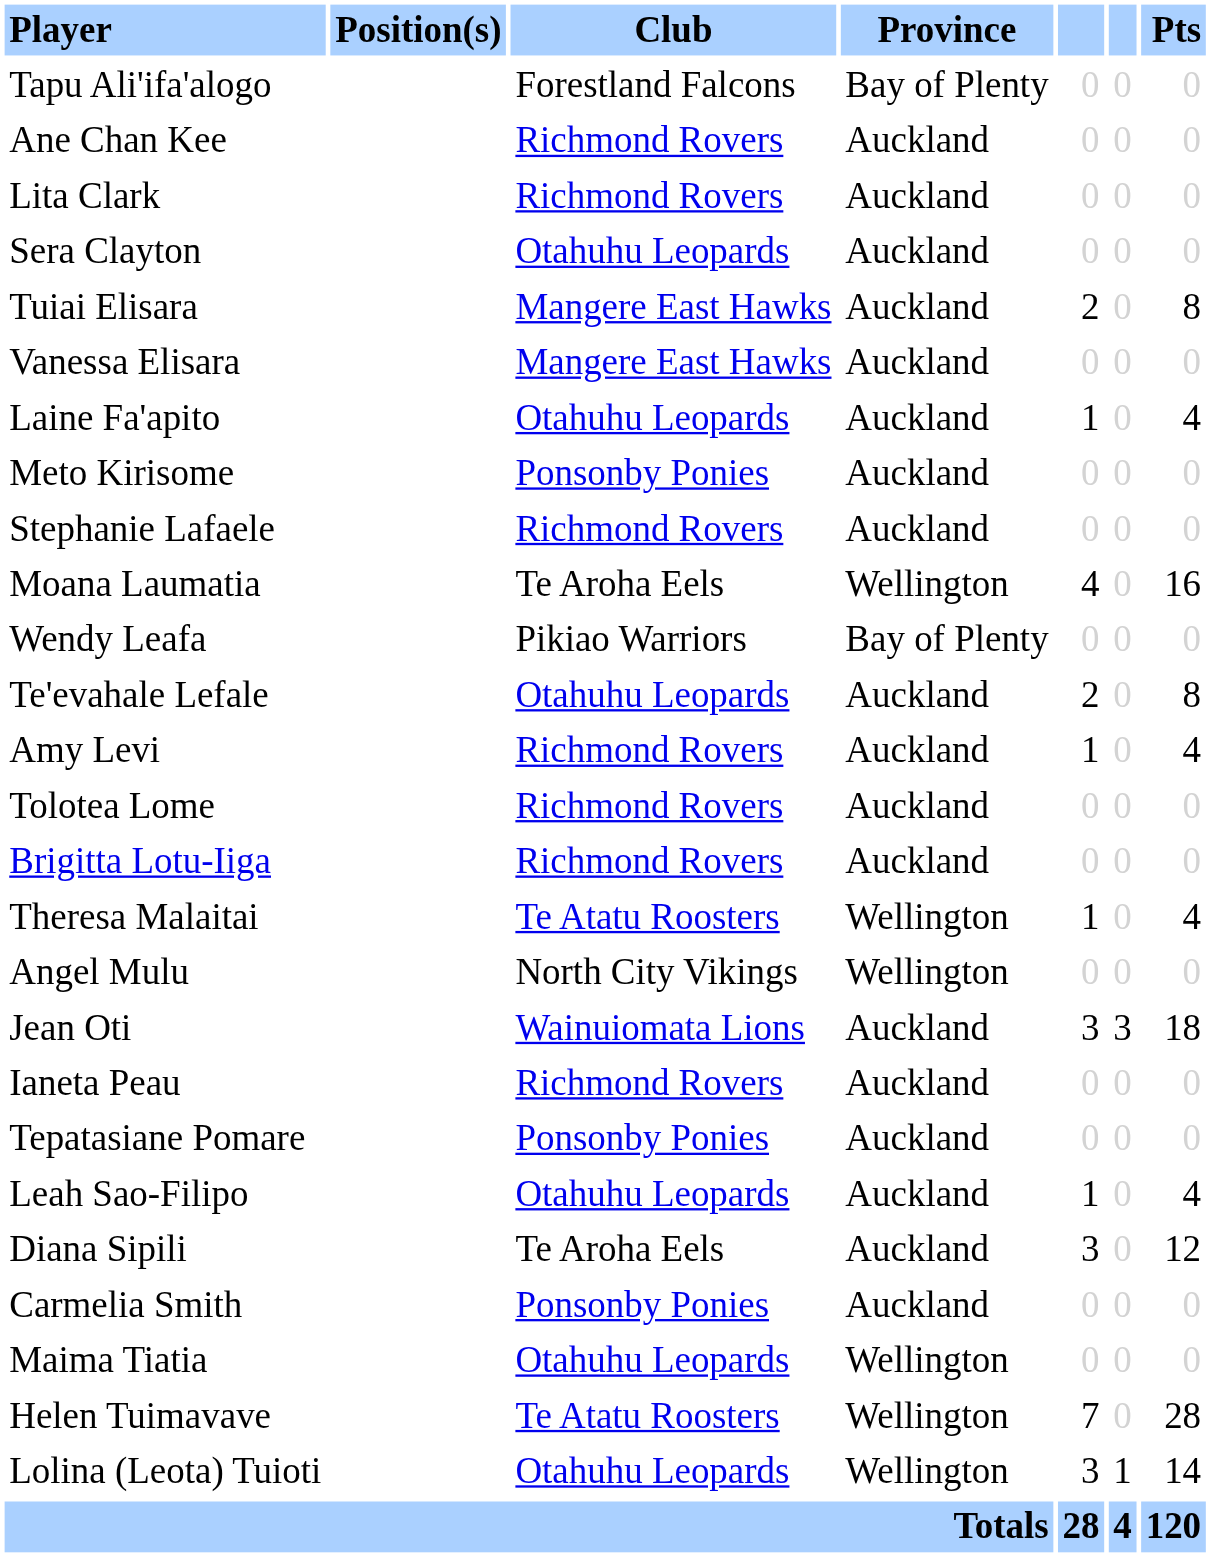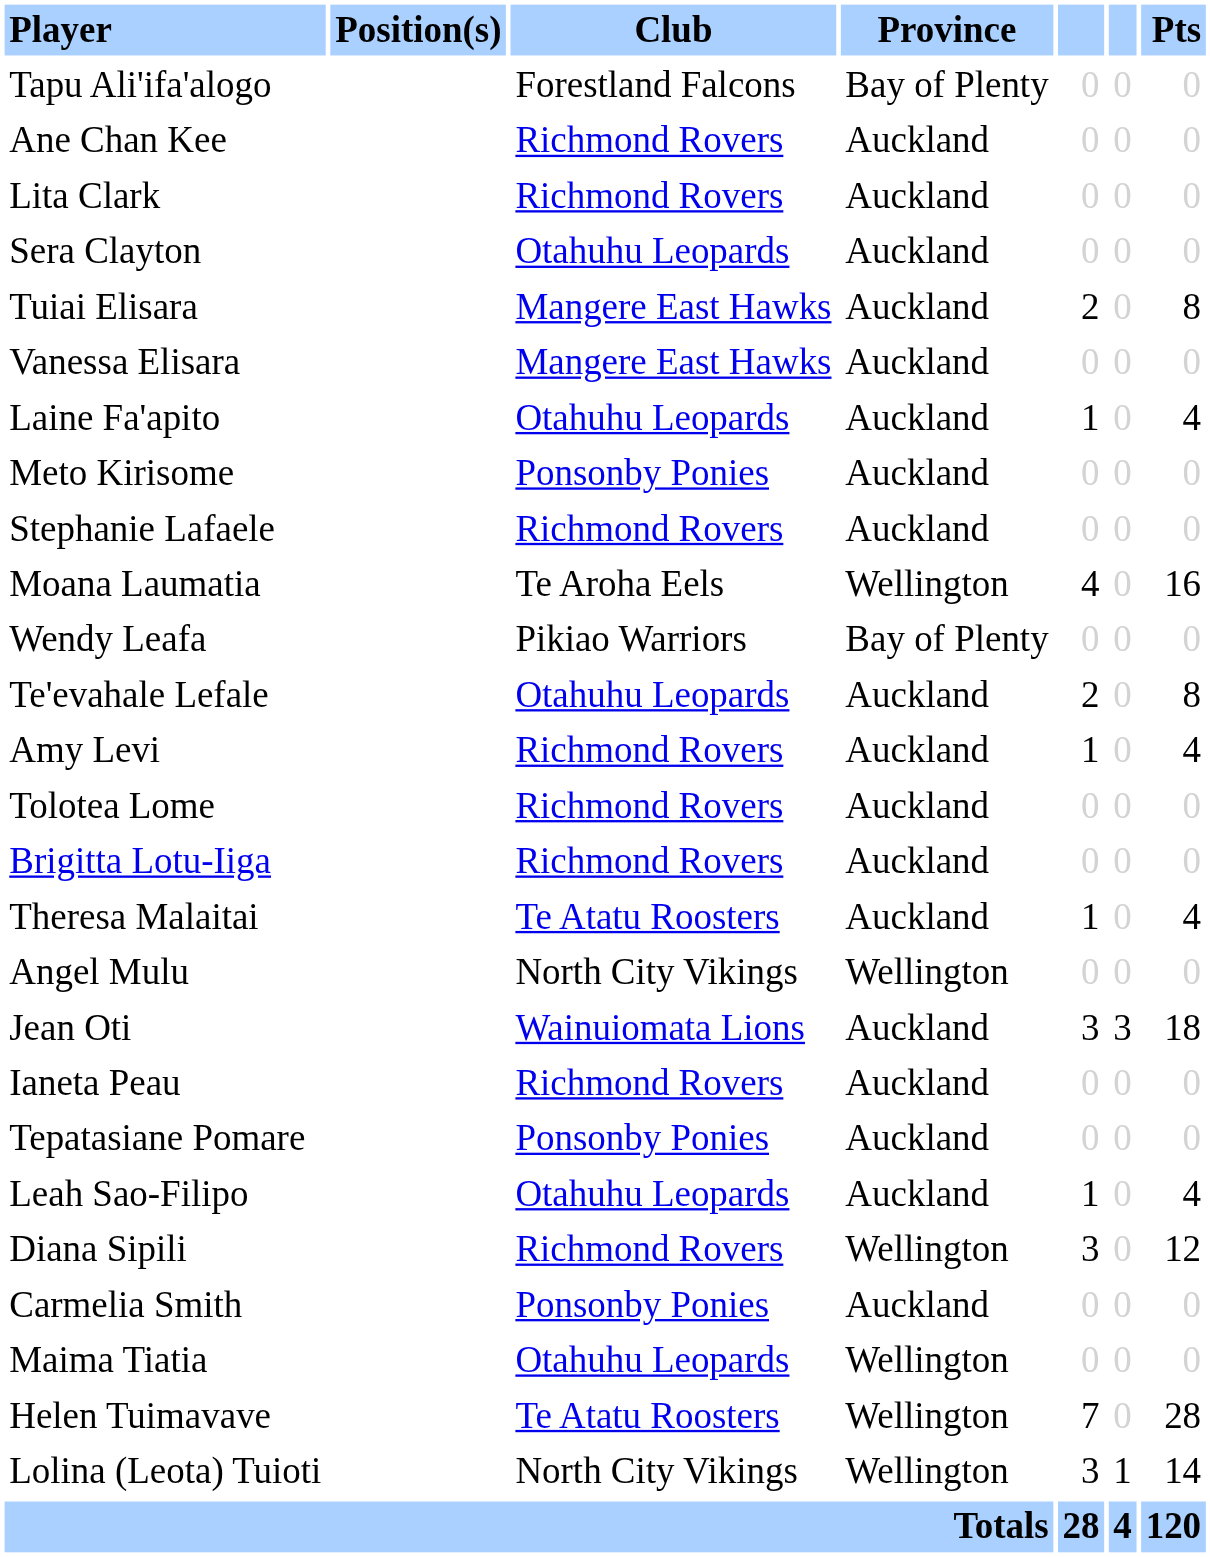 <table class="sortable" border="0" cellspacing="2" cellpadding="2" style="text-align:right">
 <tr style="background:#AAD0FF">
 <th align=left>Player</th>
 <th align=center>Position(s)</th>
 <th align=center>Club</th>
 <th align=center>Province</th>
 <th></th>
 <th></th>
 <th>Pts</th>
 </tr>
 <tr>
 <td align=left>Tapu Ali'ifa'alogo</td>
 <td align=center></td>
 <td align=left> Forestland Falcons</td>
 <td align=left> Bay of Plenty</td>
 <td style="color:lightgray">0</td>
 <td style="color:lightgray">0</td>
 <td style="color:lightgray">0</td>
 </tr>
 <tr>
 <td align=left>Ane Chan Kee</td>
 <td align=center></td>
 <td align=left> <a href='#'>Richmond Rovers</a></td>
 <td align=left> Auckland</td>
 <td style="color:lightgray">0</td>
 <td style="color:lightgray">0</td>
 <td style="color:lightgray">0</td>
 </tr>
 <tr>
 <td align=left>Lita Clark</td>
 <td align=center></td>
 <td align=left> <a href='#'>Richmond Rovers</a></td>
 <td align=left> Auckland</td>
 <td style="color:lightgray">0</td>
 <td style="color:lightgray">0</td>
 <td style="color:lightgray">0</td>
 </tr>
 <tr>
 <td align=left>Sera Clayton</td>
 <td align=center></td>
 <td align=left> <a href='#'>Otahuhu Leopards</a></td>
 <td align=left> Auckland</td>
 <td style="color:lightgray">0</td>
 <td style="color:lightgray">0</td>
 <td style="color:lightgray">0</td>
 </tr>
 <tr>
 <td align=left>Tuiai Elisara</td>
 <td align=center></td>
 <td align=left> <a href='#'>Mangere East Hawks</a></td>
 <td align=left> Auckland</td>
 <td>2</td>
 <td style="color:lightgray">0</td>
 <td>8</td>
 </tr>
 <tr>
 <td align=left>Vanessa Elisara</td>
 <td align=center></td>
 <td align=left> <a href='#'>Mangere East Hawks</a></td>
 <td align=left> Auckland</td>
 <td style="color:lightgray">0</td>
 <td style="color:lightgray">0</td>
 <td style="color:lightgray">0</td>
 </tr>
 <tr>
 <td align=left>Laine Fa'apito</td>
 <td align=center></td>
 <td align=left> <a href='#'>Otahuhu Leopards</a></td>
 <td align=left> Auckland</td>
 <td>1</td>
 <td style="color:lightgray">0</td>
 <td>4</td>
 </tr>
 <tr>
 <td align=left>Meto Kirisome</td>
 <td align=center></td>
 <td align=left> <a href='#'>Ponsonby Ponies</a></td>
 <td align=left> Auckland</td>
 <td style="color:lightgray">0</td>
 <td style="color:lightgray">0</td>
 <td style="color:lightgray">0</td>
 </tr>
 <tr>
 <td align=left>Stephanie Lafaele</td>
 <td align=center></td>
 <td align=left> <a href='#'>Richmond Rovers</a></td>
 <td align=left> Auckland</td>
 <td style="color:lightgray">0</td>
 <td style="color:lightgray">0</td>
 <td style="color:lightgray">0</td>
 </tr>
 <tr>
 <td align=left>Moana Laumatia</td>
 <td align=center></td>
 <td align=left> Te Aroha Eels</td>
 <td align=left> Wellington</td>
 <td>4</td>
 <td style="color:lightgray">0</td>
 <td>16</td>
 </tr>
 <tr>
 <td align=left>Wendy Leafa</td>
 <td align=center></td>
 <td align=left> Pikiao Warriors</td>
 <td align=left> Bay of Plenty</td>
 <td style="color:lightgray">0</td>
 <td style="color:lightgray">0</td>
 <td style="color:lightgray">0</td>
 </tr>
 <tr>
 <td align=left>Te'evahale Lefale</td>
 <td align=center></td>
 <td align=left> <a href='#'>Otahuhu Leopards</a></td>
 <td align=left> Auckland</td>
 <td>2</td>
 <td style="color:lightgray">0</td>
 <td>8</td>
 </tr>
 <tr>
 <td align=left>Amy Levi</td>
 <td align=center></td>
 <td align=left> <a href='#'>Richmond Rovers</a></td>
 <td align=left> Auckland</td>
 <td>1</td>
 <td style="color:lightgray">0</td>
 <td>4</td>
 </tr>
 <tr>
 <td align=left>Tolotea Lome</td>
 <td align=center></td>
 <td align=left> <a href='#'>Richmond Rovers</a></td>
 <td align=left> Auckland</td>
 <td style="color:lightgray">0</td>
 <td style="color:lightgray">0</td>
 <td style="color:lightgray">0</td>
 </tr>
 <tr>
 <td align=left><a href='#'>Brigitta Lotu-Iiga</a></td>
 <td align=center></td>
 <td align=left> <a href='#'>Richmond Rovers</a></td>
 <td align=left> Auckland</td>
 <td style="color:lightgray">0</td>
 <td style="color:lightgray">0</td>
 <td style="color:lightgray">0</td>
 </tr>
 <tr>
 <td align=left>Theresa Malaitai</td>
 <td align=center></td>
 <td align=left> <a href='#'>Te Atatu Roosters</a></td>
-<td align=left> Wellington</td>
+<td align=left> Auckland</td>
 <td>1</td>
 <td style="color:lightgray">0</td>
 <td>4</td>
 </tr>
 <tr>
 <td align=left>Angel Mulu</td>
 <td align=center></td>
 <td align=left> North City Vikings</td>
 <td align=left> Wellington</td>
 <td style="color:lightgray">0</td>
 <td style="color:lightgray">0</td>
 <td style="color:lightgray">0</td>
 </tr>
 <tr>
 <td align=left>Jean Oti</td>
 <td align=center></td>
 <td align=left> <a href='#'>Wainuiomata Lions</a></td>
 <td align=left> Auckland</td>
 <td>3</td>
 <td>3</td>
 <td>18</td>
 </tr>
 <tr>
 <td align=left>Ianeta Peau</td>
 <td align=center></td>
 <td align=left> <a href='#'>Richmond Rovers</a></td>
 <td align=left> Auckland</td>
 <td style="color:lightgray">0</td>
 <td style="color:lightgray">0</td>
 <td style="color:lightgray">0</td>
 </tr>
 <tr>
 <td align=left>Tepatasiane Pomare</td>
 <td align=center></td>
 <td align=left> <a href='#'>Ponsonby Ponies</a></td>
 <td align=left> Auckland</td>
 <td style="color:lightgray">0</td>
 <td style="color:lightgray">0</td>
 <td style="color:lightgray">0</td>
 </tr>
 <tr>
 <td align=left>Leah Sao-Filipo</td>
 <td align=center></td>
 <td align=left> <a href='#'>Otahuhu Leopards</a></td>
 <td align=left> Auckland</td>
 <td>1</td>
 <td style="color:lightgray">0</td>
 <td>4</td>
 </tr>
 <tr>
 <td align=left>Diana Sipili</td>
 <td align=center></td>
-<td align=left> Te Aroha Eels</td>
-<td align=left> Auckland</td>
+<td align=left> <a href='#'>Richmond Rovers</a></td>
+<td align=left> Wellington</td>
 <td>3</td>
 <td style="color:lightgray">0</td>
 <td>12</td>
 </tr>
 <tr>
 <td align=left>Carmelia Smith</td>
 <td align=center></td>
 <td align=left> <a href='#'>Ponsonby Ponies</a></td>
 <td align=left> Auckland</td>
 <td style="color:lightgray">0</td>
 <td style="color:lightgray">0</td>
 <td style="color:lightgray">0</td>
 </tr>
 <tr>
 <td align=left>Maima Tiatia</td>
 <td align=center></td>
 <td align=left> <a href='#'>Otahuhu Leopards</a></td>
 <td align=left> Wellington</td>
 <td style="color:lightgray">0</td>
 <td style="color:lightgray">0</td>
 <td style="color:lightgray">0</td>
 </tr>
 <tr>
 <td align=left>Helen Tuimavave</td>
 <td align=center></td>
 <td align=left> <a href='#'>Te Atatu Roosters</a></td>
 <td align=left> Wellington</td>
 <td>7</td>
 <td style="color:lightgray">0</td>
 <td>28</td>
 </tr>
 <tr>
 <td align=left>Lolina (Leota) Tuioti</td>
 <td align=center></td>
-<td align=left> <a href='#'>Otahuhu Leopards</a></td>
+<td align=left> North City Vikings</td>
 <td align=left> Wellington</td>
 <td>3</td>
 <td>1</td>
 <td>14</td>
 </tr>
 <tr style="background:#AAD0FF">
 <td colspan=4><strong>Totals</strong></td>
 <td><strong>28</strong></td>
 <td><strong>4</strong></td>
 <td><strong>120</strong></td>
 </tr>
 </table>
